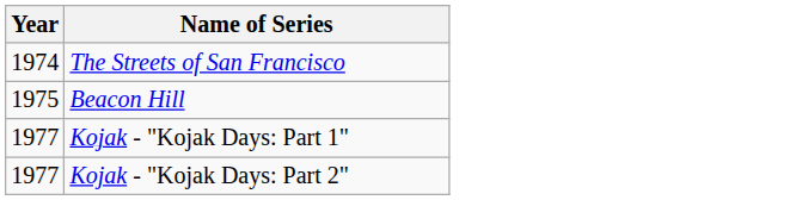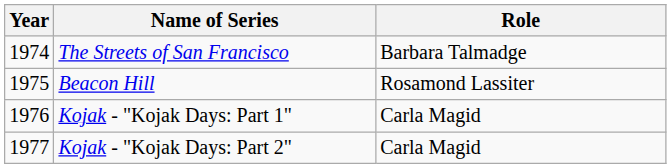 <table class="wikitable">
 <tr>
 <th scope="col" width="32">Year</th>
 <th scope="col" width="250">Name of Series</th>
+<th scope="col" width="225">Role</th>
 </tr>
 <tr>
 <td>1974</td>
 <td><em><a href='#'>The Streets of San Francisco</a></em></td>
+<td>Barbara Talmadge</td>
 </tr>
 <tr>
 <td>1975</td>
 <td><em><a href='#'>Beacon Hill</a></em></td>
+<td>Rosamond Lassiter</td>
 </tr>
 <tr>
-<td>1977</td>
+<td>1976</td>
 <td><em><a href='#'>Kojak</a></em> - "Kojak Days: Part 1"</td>
+<td>Carla Magid</td>
 </tr>
 <tr>
 <td>1977</td>
 <td><em><a href='#'>Kojak</a></em> - "Kojak Days: Part 2"</td>
+<td>Carla Magid</td>
 </tr>
 </table>
